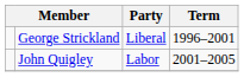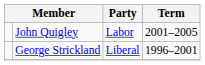 <table class="wikitable">
 <tr>
 <th colspan="2">Member</th>
 <th>Party</th>
 <th>Term</th>
 </tr>
 <tr>
 <td> </td>
+<td><a href='#'>John Quigley</a></td>
+<td><a href='#'>Labor</a></td>
+<td>2001–2005</td>
+</tr>
+<tr>
+<td> </td>
 <td><a href='#'>George Strickland</a></td>
 <td><a href='#'>Liberal</a></td>
 <td>1996–2001</td>
 </tr>
 <tr>
-<td> </td>
-<td><a href='#'>John Quigley</a></td>
-<td><a href='#'>Labor</a></td>
-<td>2001–2005</td>
-</tr>
-<tr>
 </tr>
 </table>
